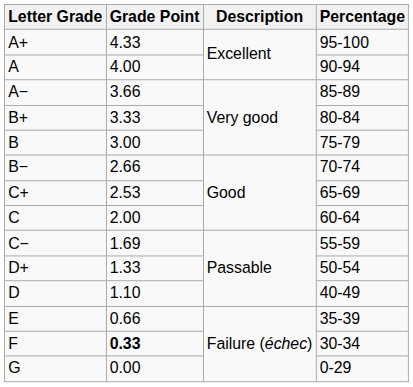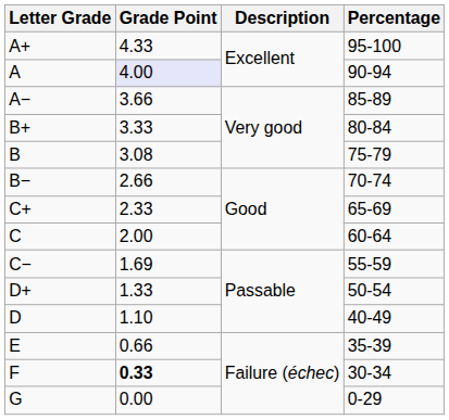 <table class="wikitable">
 <tr>
 <th>Letter Grade</th>
 <th>Grade Point</th>
 <th>Description</th>
 <th>Percentage</th>
 </tr>
 <tr>
 <td>A+</td>
 <td>4.33</td>
 <td rowspan="2">Excellent</td>
 <td>95-100</td>
 </tr>
 <tr>
 <td>A</td>
-<td>4.00</td>
+<td style="background: lavender;">4.00</td>
 <td>90-94</td>
 </tr>
 <tr>
 <td>A−</td>
 <td>3.66</td>
 <td rowspan="3">Very good</td>
 <td>85-89</td>
 </tr>
 <tr>
 <td>B+</td>
 <td>3.33</td>
 <td>80-84</td>
 </tr>
 <tr>
 <td>B</td>
-<td>3.00</td>
+<td>3.08</td>
 <td>75-79</td>
 </tr>
 <tr>
 <td>B−</td>
 <td>2.66</td>
 <td rowspan="3">Good</td>
 <td>70-74</td>
 </tr>
 <tr>
 <td>C+</td>
-<td>2.53</td>
+<td>2.33</td>
 <td>65-69</td>
 </tr>
 <tr>
 <td>C</td>
 <td>2.00</td>
 <td>60-64</td>
 </tr>
 <tr>
 <td>C−</td>
 <td>1.69</td>
 <td rowspan="3">Passable</td>
 <td>55-59</td>
 </tr>
 <tr>
 <td>D+</td>
 <td>1.33</td>
 <td>50-54</td>
 </tr>
 <tr>
 <td>D</td>
 <td>1.10</td>
 <td>40-49</td>
 </tr>
 <tr>
 <td>E</td>
 <td>0.66</td>
 <td rowspan="3">Failure (<em>échec</em>)</td>
 <td>35-39</td>
 </tr>
 <tr>
 <td>F</td>
 <td><strong>0.33</strong></td>
 <td>30-34</td>
 </tr>
 <tr>
 <td>G</td>
 <td>0.00</td>
 <td>0-29</td>
 </tr>
 </table>
